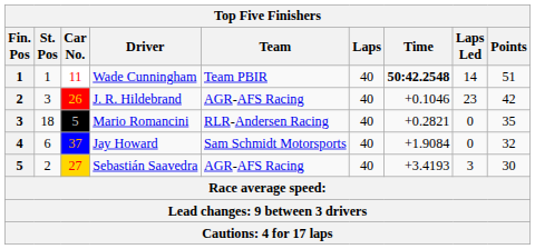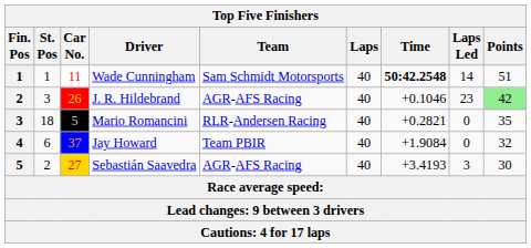 <table class="wikitable" style="font-size:95%;">
 <tr>
 <th colspan=9>Top Five Finishers</th>
 </tr>
 <tr>
 <th>Fin.<br>Pos</th>
 <th>St.<br>Pos</th>
 <th>Car<br>No.</th>
 <th>Driver</th>
 <th>Team</th>
 <th>Laps</th>
 <th>Time</th>
 <th>Laps<br>Led</th>
 <th>Points</th>
 </tr>
 <tr>
 <th>1</th>
 <td align=center>1</td>
 <td style="background:white; color:red;" align=center>11</td>
 <td> <a href='#'>Wade Cunningham</a></td>
-<td><a href='#'>Team PBIR</a></td>
+<td><a href='#'>Sam Schmidt Motorsports</a></td>
 <td align=center>40</td>
 <td align=right><strong>50:42.2548</strong></td>
 <td align=center>14</td>
 <td align=center>51</td>
 </tr>
 <tr>
 <th>2</th>
 <td align=center>3</td>
 <td style="background:red; color:gold;" align=center>26</td>
 <td> <a href='#'>J. R. Hildebrand</a></td>
 <td><a href='#'>AGR</a>-<a href='#'>AFS Racing</a></td>
 <td align=center>40</td>
 <td align=right>+0.1046</td>
 <td align=center>23</td>
-<td align=center>42</td>
+<td align=center style="background: lightgreen;">42</td>
 </tr>
 <tr>
 <th>3</th>
 <td align=center>18</td>
 <td style="background:black; color:silver;" align=center>5</td>
 <td> <a href='#'>Mario Romancini</a></td>
 <td><a href='#'>RLR</a>-<a href='#'>Andersen Racing</a></td>
 <td align=center>40</td>
 <td align=right>+0.2821</td>
 <td align=center>0</td>
 <td align=center>35</td>
 </tr>
 <tr>
 <th>4</th>
 <td align=center>6</td>
 <td style="background:blue; color:orange;" align=center>37</td>
 <td> <a href='#'>Jay Howard</a></td>
-<td><a href='#'>Sam Schmidt Motorsports</a></td>
+<td><a href='#'>Team PBIR</a></td>
 <td align=center>40</td>
 <td align=right>+1.9084</td>
 <td align=center>0</td>
 <td align=center>32</td>
 </tr>
 <tr>
 <th>5</th>
 <td align=center>2</td>
 <td style="background:gold; color:red;" align=center>27</td>
 <td> <a href='#'>Sebastián Saavedra</a></td>
 <td><a href='#'>AGR</a>-<a href='#'>AFS Racing</a></td>
 <td align=center>40</td>
 <td align=right>+3.4193</td>
 <td align=center>3</td>
 <td align=center>30</td>
 </tr>
 <tr>
 <th colspan=9>Race average speed: </th>
 </tr>
 <tr>
 <th colspan=9>Lead changes: 9 between 3 drivers</th>
 </tr>
 <tr>
 <th colspan=9>Cautions: 4 for 17 laps</th>
 </tr>
 </table>
